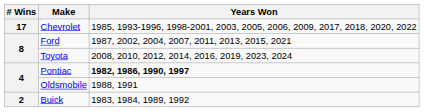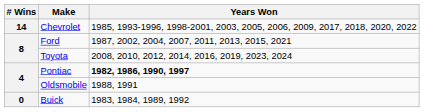 <table class="wikitable" style="font-size: 95%;">
 <tr>
 <th># Wins</th>
 <th>Make</th>
 <th>Years Won</th>
 </tr>
 <tr>
-<th>17</th>
+<th>14</th>
 <td> <a href='#'>Chevrolet</a></td>
 <td>1985, 1993-1996, 1998-2001, 2003, 2005, 2006, 2009, 2017, 2018, 2020, 2022</td>
 </tr>
 <tr>
 <th rowspan="2">8</th>
 <td> <a href='#'>Ford</a></td>
 <td>1987, 2002, 2004, 2007, 2011, 2013, 2015, 2021</td>
 </tr>
 <tr>
 <td> <a href='#'>Toyota</a></td>
 <td>2008, 2010, 2012, 2014, 2016, 2019, 2023, 2024</td>
 </tr>
 <tr>
 <th rowspan="2">4</th>
 <td> <a href='#'>Pontiac</a></td>
 <td><strong>1982, 1986, 1990, 1997</strong></td>
 </tr>
 <tr>
 <td> <a href='#'>Oldsmobile</a></td>
 <td>1988, 1991</td>
 </tr>
 <tr>
-<th>2</th>
+<th>0</th>
 <td> <a href='#'>Buick</a></td>
 <td>1983, 1984, 1989, 1992</td>
 </tr>
 </table>
